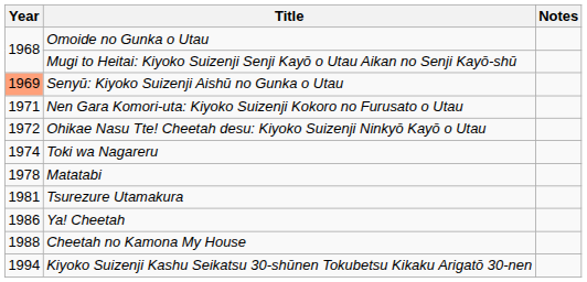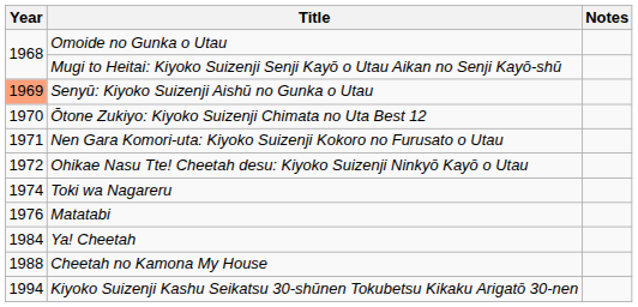 <table class="wikitable">
 <tr>
 <th>Year</th>
 <th>Title</th>
 <th>Notes</th>
 </tr>
 <tr>
 <td rowspan="2">1968</td>
 <td><em>Omoide no Gunka o Utau</em></td>
 <td></td>
 </tr>
 <tr>
 <td><em>Mugi to Heitai: Kiyoko Suizenji Senji Kayō o Utau Aikan no Senji Kayō-shū</em></td>
 <td></td>
 </tr>
 <tr>
 <td style="background: lightsalmon;">1969</td>
 <td><em>Senyū: Kiyoko Suizenji Aishū no Gunka o Utau</em></td>
 <td></td>
 </tr>
 <tr>
+<td>1970</td>
+<td><em>Ōtone Zukiyo: Kiyoko Suizenji Chimata no Uta Best 12</em></td>
+<td></td>
+</tr>
+<tr>
 <td>1971</td>
 <td><em>Nen Gara Komori-uta: Kiyoko Suizenji Kokoro no Furusato o Utau</em></td>
 <td></td>
 </tr>
 <tr>
 <td>1972</td>
 <td><em>Ohikae Nasu Tte! Cheetah desu: Kiyoko Suizenji Ninkyō Kayō o Utau</em></td>
 <td></td>
 </tr>
 <tr>
 <td>1974</td>
 <td><em>Toki wa Nagareru</em></td>
 <td></td>
 </tr>
 <tr>
-<td>1978</td>
+<td>1976</td>
 <td><em>Matatabi</em></td>
 <td></td>
 </tr>
 <tr>
-<td>1981</td>
-<td><em>Tsurezure Utamakura</em></td>
-<td></td>
-</tr>
-<tr>
-<td>1986</td>
+<td>1984</td>
 <td><em>Ya! Cheetah</em></td>
 <td></td>
 </tr>
 <tr>
 <td>1988</td>
 <td><em>Cheetah no Kamona My House</em></td>
 <td></td>
 </tr>
 <tr>
 <td>1994</td>
 <td><em>Kiyoko Suizenji Kashu Seikatsu 30-shūnen Tokubetsu Kikaku Arigatō 30-nen</em></td>
 <td></td>
 </tr>
 </table>
